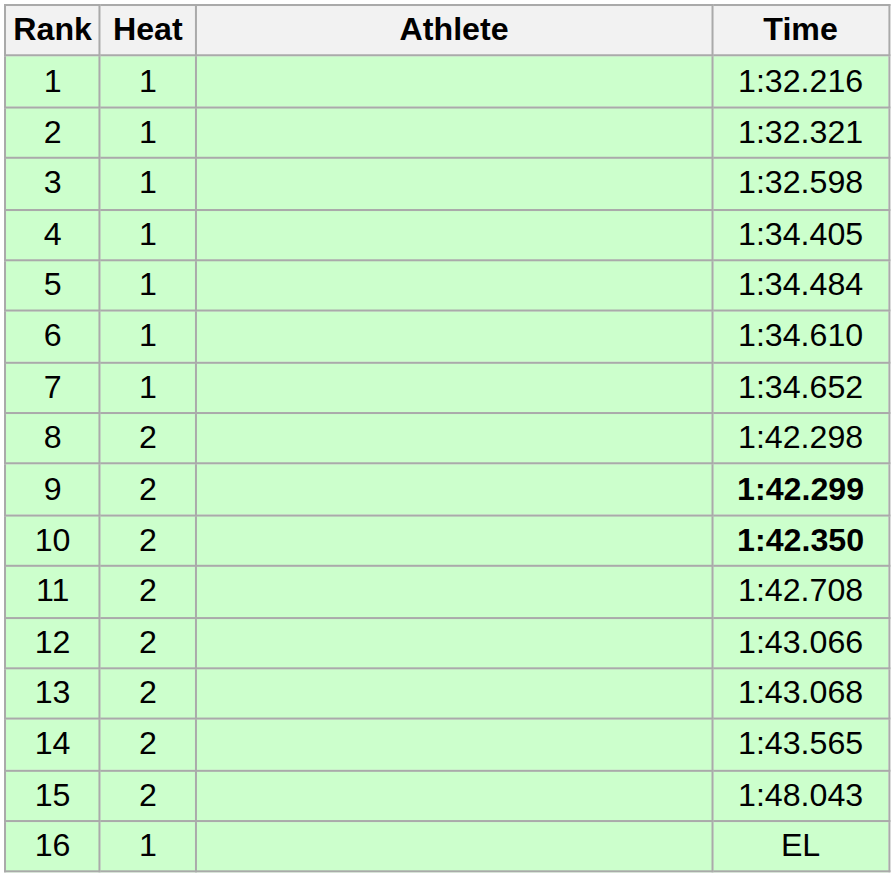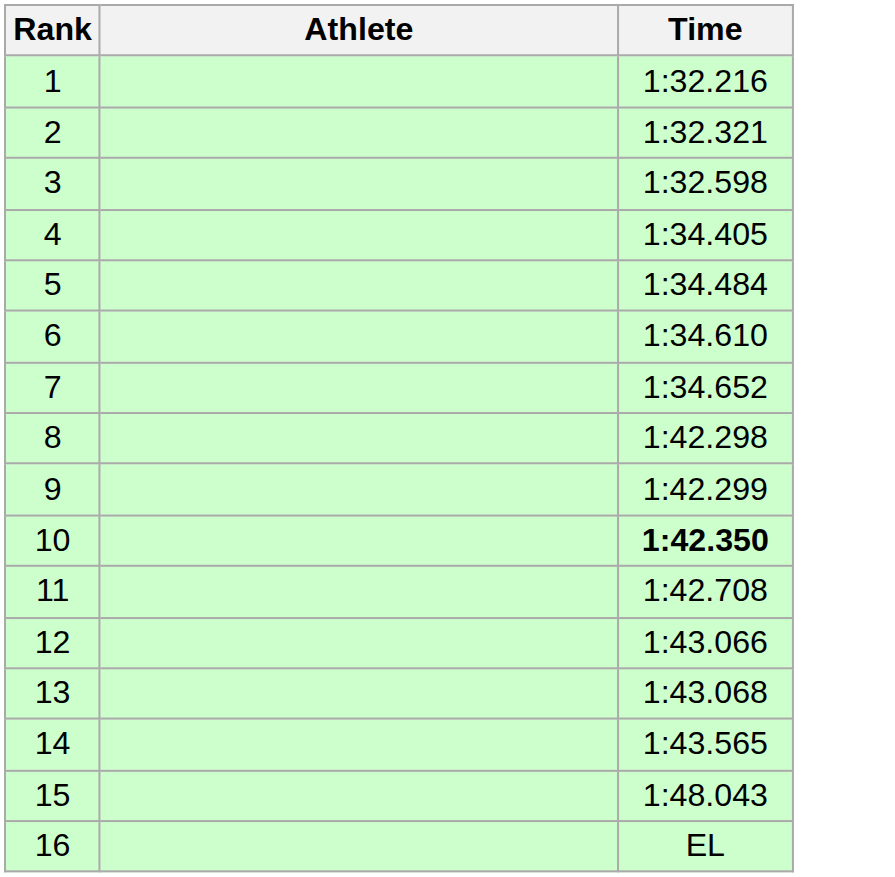 <table class="wikitable" style="text-align:center">
 <tr>
 <th width=40>Rank</th>
-<th width=40>Heat</th>
 <th width=250>Athlete</th>
 <th width=80>Time</th>
 </tr>
 <tr bgcolor="ccffcc">
-<td>1</td>
 <td>1</td>
 <td align=left></td>
 <td>1:32.216</td>
 </tr>
 <tr bgcolor="ccffcc">
 <td>2</td>
-<td>1</td>
 <td align=left></td>
 <td>1:32.321</td>
 </tr>
 <tr bgcolor="ccffcc">
 <td>3</td>
-<td>1</td>
 <td align=left></td>
 <td>1:32.598</td>
 </tr>
 <tr bgcolor="ccffcc">
 <td>4</td>
-<td>1</td>
 <td align=left></td>
 <td>1:34.405</td>
 </tr>
 <tr bgcolor="ccffcc">
 <td>5</td>
-<td>1</td>
 <td align=left></td>
 <td>1:34.484</td>
 </tr>
 <tr bgcolor="ccffcc">
 <td>6</td>
-<td>1</td>
 <td align=left></td>
 <td>1:34.610</td>
 </tr>
 <tr bgcolor="ccffcc">
 <td>7</td>
-<td>1</td>
 <td align=left></td>
 <td>1:34.652</td>
 </tr>
 <tr bgcolor="ccffcc">
 <td>8</td>
-<td>2</td>
 <td align=left></td>
 <td>1:42.298</td>
 </tr>
 <tr bgcolor="ccffcc">
 <td>9</td>
-<td>2</td>
 <td align=left></td>
-<td><strong>1:42.299</strong></td>
+<td>1:42.299</td>
 </tr>
 <tr bgcolor="ccffcc">
 <td>10</td>
-<td>2</td>
 <td align=left></td>
 <td><strong>1:42.350</strong></td>
 </tr>
 <tr bgcolor="ccffcc">
 <td>11</td>
-<td>2</td>
 <td align=left></td>
 <td>1:42.708</td>
 </tr>
 <tr bgcolor="ccffcc">
 <td>12</td>
-<td>2</td>
 <td align=left></td>
 <td>1:43.066</td>
 </tr>
 <tr bgcolor="ccffcc">
 <td>13</td>
-<td>2</td>
 <td align=left></td>
 <td>1:43.068</td>
 </tr>
 <tr bgcolor="ccffcc">
 <td>14</td>
-<td>2</td>
 <td align=left></td>
 <td>1:43.565</td>
 </tr>
 <tr bgcolor="ccffcc">
 <td>15</td>
-<td>2</td>
 <td align=left></td>
 <td>1:48.043</td>
 </tr>
 <tr bgcolor="ccffcc">
 <td>16</td>
-<td>1</td>
 <td align=left></td>
 <td>EL</td>
 </tr>
 </table>
